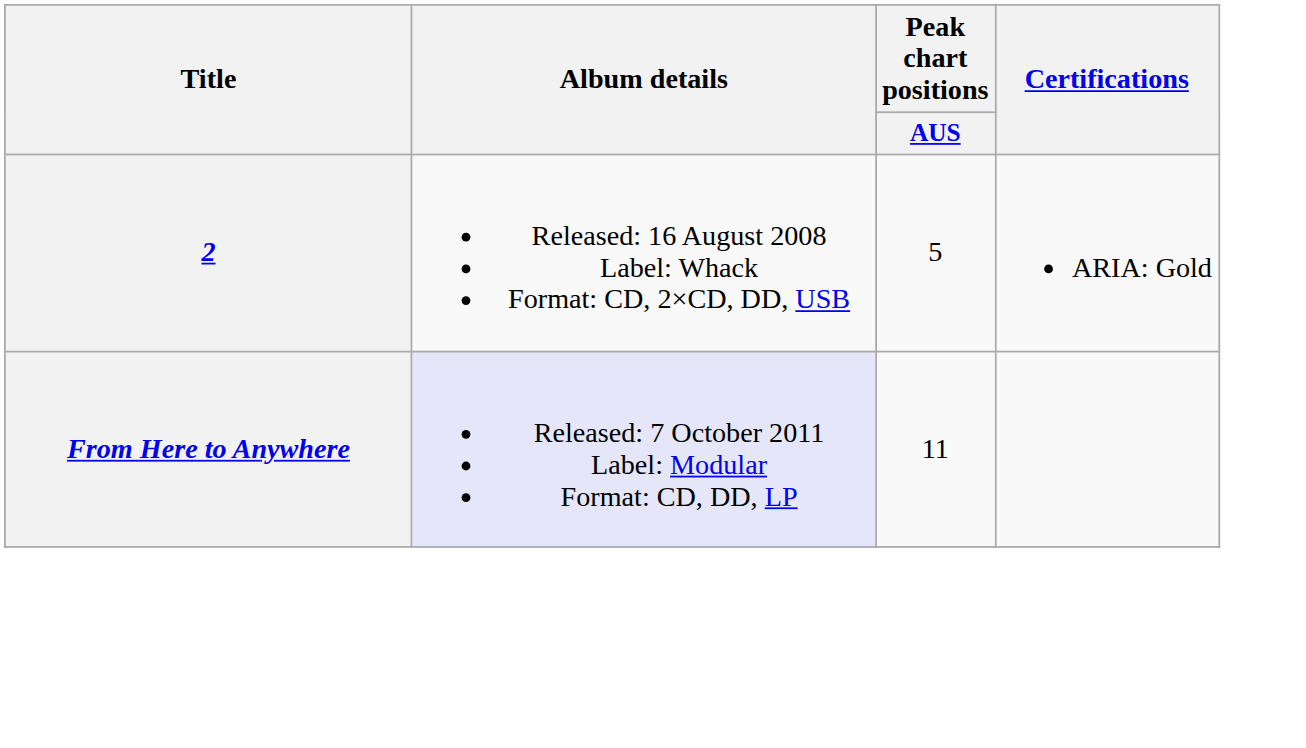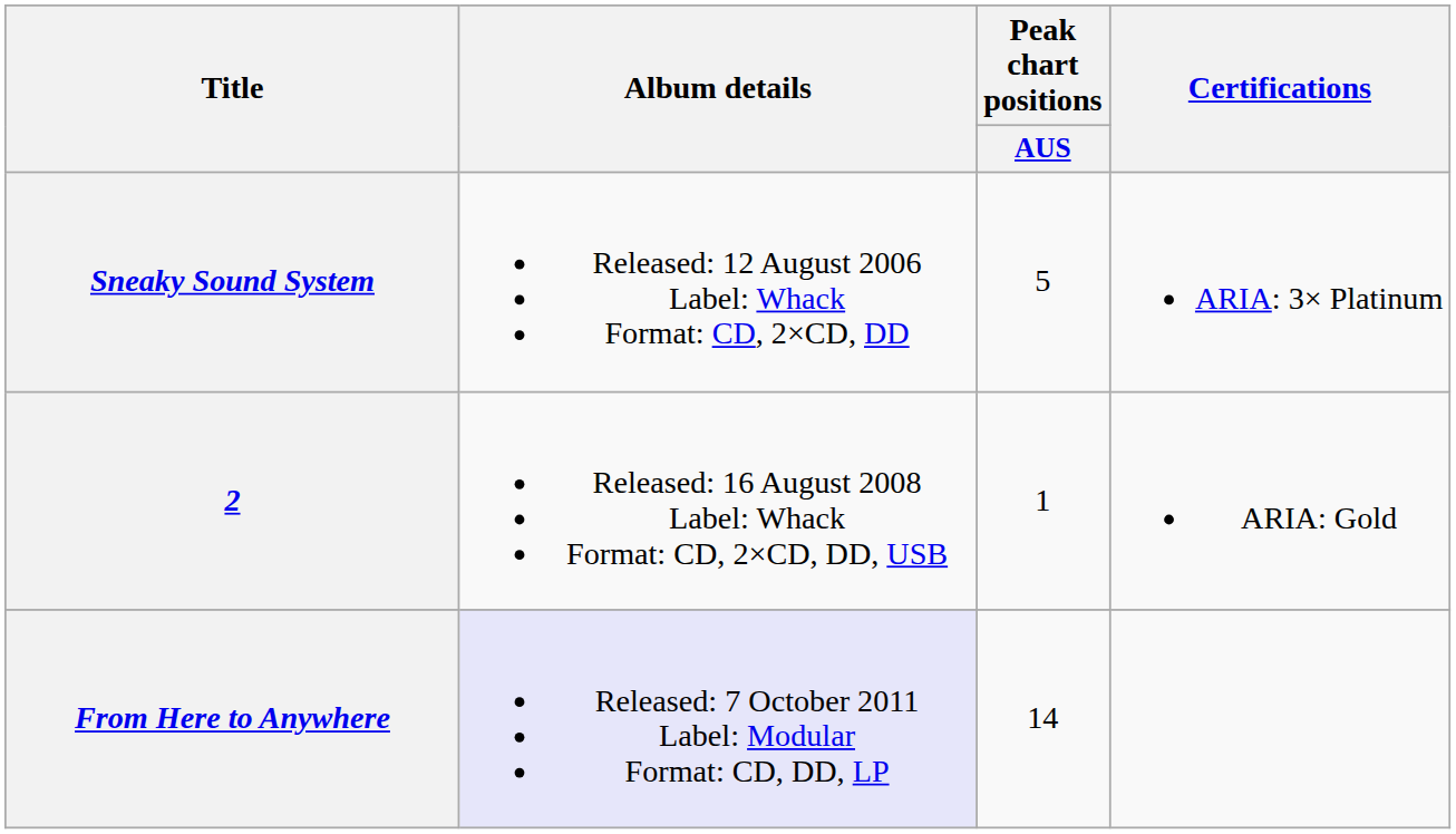 <table class="wikitable plainrowheaders" style="text-align:center;" border="1">
 <tr>
 <th scope="col" rowspan="2" style="width:14em;">Title</th>
 <th scope="col" rowspan="2" style="width:16em;">Album details</th>
 <th scope="col">Peak chart positions</th>
 <th scope="col" rowspan="2"><a href='#'>Certifications</a></th>
 </tr>
 <tr>
 <th scope="col" style="width:2.2em;font-size:90%;"><a href='#'>AUS</a><br></th>
 </tr>
 <tr>
+<th scope="row"><em><a href='#'>Sneaky Sound System</a></em></th>
+<td><br><ul><li>Released: 12 August 2006</li><li>Label: <a href='#'>Whack</a></li><li>Format: <a href='#'>CD</a>, 2×CD, <a href='#'>DD</a></li></ul></td>
+<td>5</td>
+<td><br><ul><li><a href='#'>ARIA</a>: 3× Platinum</li></ul></td>
+</tr>
+<tr>
 <th scope="row"><em><a href='#'>2</a></em></th>
 <td><br><ul><li>Released: 16 August 2008</li><li>Label: Whack</li><li>Format: CD, 2×CD, DD, <a href='#'>USB</a></li></ul></td>
-<td>5</td>
+<td>1</td>
 <td><br><ul><li>ARIA: Gold</li></ul></td>
 </tr>
 <tr>
 <th scope="row"><em><a href='#'>From Here to Anywhere</a></em></th>
 <td style="background: lavender;"><br><ul><li>Released: 7 October 2011</li><li>Label: <a href='#'>Modular</a></li><li>Format: CD, DD, <a href='#'>LP</a></li></ul></td>
-<td>11</td>
+<td>14</td>
 <td></td>
 </tr>
 </table>
